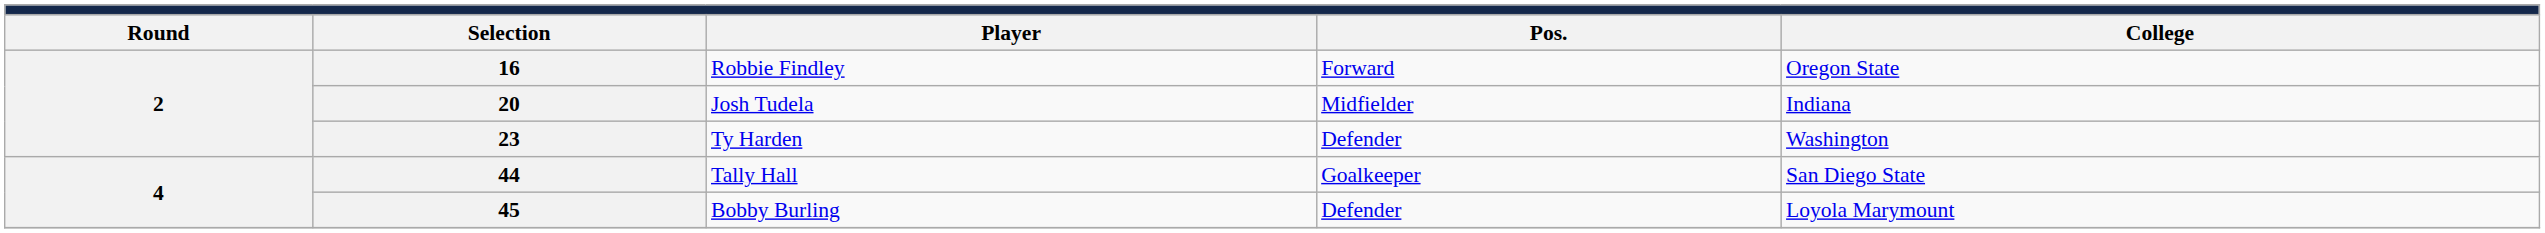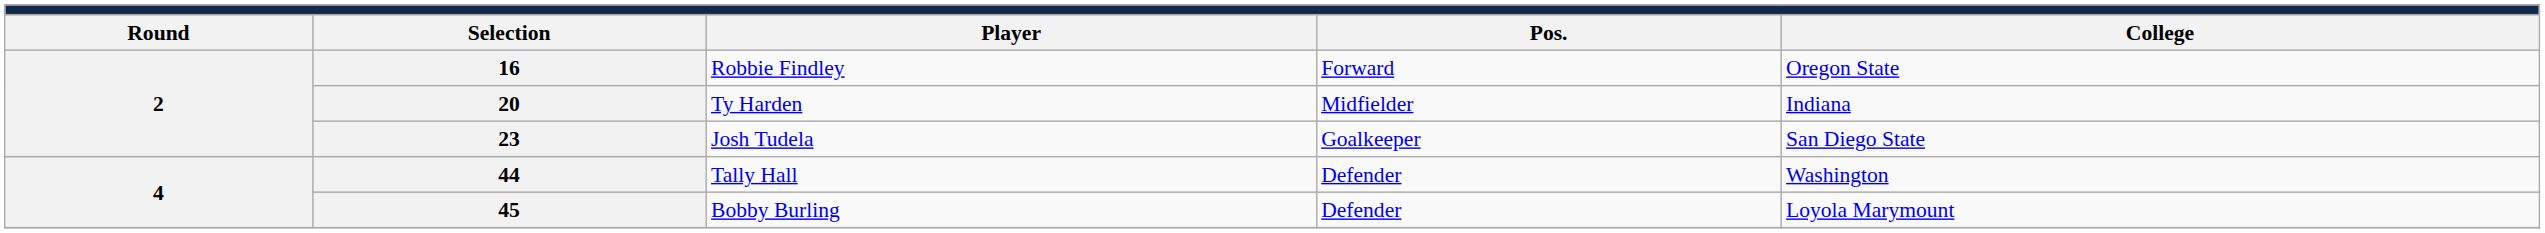 <table class="wikitable sortable" style="width:90%; text-align:center; font-size:95%; text-align:left;">
 <tr>
 <td colspan="5" bgcolor="#14284B" color="#FFFFFF" border="#EDAA1E" align="center"><strong></strong></td>
 </tr>
 <tr>
 <th>Round</th>
 <th>Selection</th>
 <th>Player</th>
 <th>Pos.</th>
 <th>College</th>
 </tr>
 <tr>
 <th rowspan=3>2</th>
 <th>16</th>
 <td><a href='#'>Robbie Findley</a></td>
 <td><a href='#'>Forward</a></td>
 <td><a href='#'>Oregon State</a></td>
 </tr>
 <tr>
 <th>20</th>
-<td><a href='#'>Josh Tudela</a></td>
+<td><a href='#'>Ty Harden</a></td>
 <td><a href='#'>Midfielder</a></td>
 <td><a href='#'>Indiana</a></td>
 </tr>
 <tr>
 <th>23</th>
-<td><a href='#'>Ty Harden</a></td>
-<td><a href='#'>Defender</a></td>
-<td><a href='#'>Washington</a></td>
+<td><a href='#'>Josh Tudela</a></td>
+<td><a href='#'>Goalkeeper</a></td>
+<td><a href='#'>San Diego State</a></td>
 </tr>
 <tr>
 <th rowspan=2>4</th>
 <th>44</th>
 <td><a href='#'>Tally Hall</a></td>
-<td><a href='#'>Goalkeeper</a></td>
-<td><a href='#'>San Diego State</a></td>
+<td><a href='#'>Defender</a></td>
+<td><a href='#'>Washington</a></td>
 </tr>
 <tr>
 <th>45</th>
 <td><a href='#'>Bobby Burling</a></td>
 <td><a href='#'>Defender</a></td>
 <td><a href='#'>Loyola Marymount</a></td>
 </tr>
 <tr>
 </tr>
 </table>
